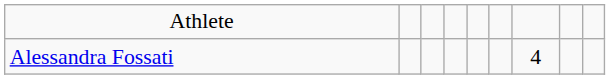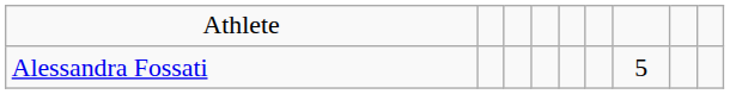 <table class="wikitable" style="text-align: center; font-size:100%" width=35%">
 <tr>
 <td>Athlete</td>
 <td></td>
 <td></td>
 <td></td>
 <td></td>
 <td></td>
 <td></td>
 <td></td>
 <td></td>
 </tr>
 <tr>
 <td align=left><a href='#'>Alessandra Fossati</a></td>
 <td></td>
 <td></td>
 <td></td>
 <td></td>
 <td></td>
-<td>4</td>
+<td>5</td>
 <td></td>
 <td></td>
 </tr>
 </table>
